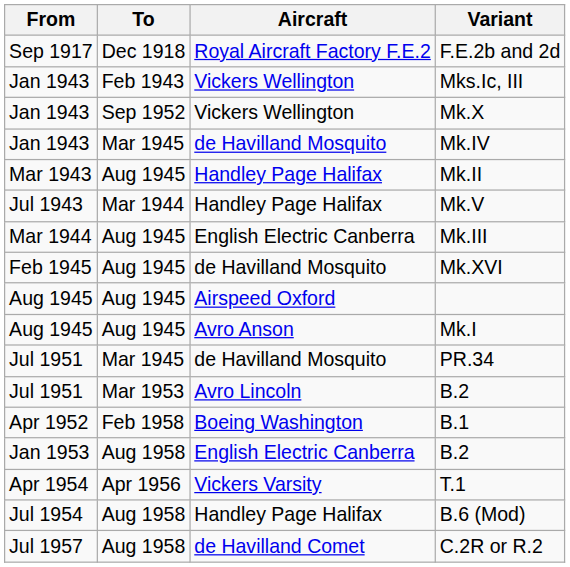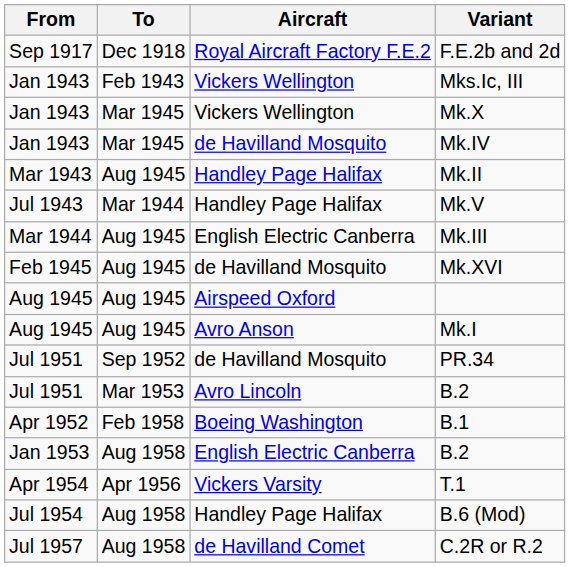 <table class="wikitable">
 <tr>
 <th>From</th>
 <th>To</th>
 <th>Aircraft</th>
 <th>Variant</th>
 </tr>
 <tr>
 <td>Sep 1917</td>
 <td>Dec 1918</td>
 <td><a href='#'>Royal Aircraft Factory F.E.2</a></td>
 <td>F.E.2b and 2d</td>
 </tr>
 <tr>
 <td>Jan 1943</td>
 <td>Feb 1943</td>
 <td><a href='#'>Vickers Wellington</a></td>
 <td>Mks.Ic, III</td>
 </tr>
 <tr>
 <td>Jan 1943</td>
-<td>Sep 1952</td>
+<td>Mar 1945</td>
 <td>Vickers Wellington</td>
 <td>Mk.X</td>
 </tr>
 <tr>
 <td>Jan 1943</td>
 <td>Mar 1945</td>
 <td><a href='#'>de Havilland Mosquito</a></td>
 <td>Mk.IV</td>
 </tr>
 <tr>
 <td>Mar 1943</td>
 <td>Aug 1945</td>
 <td><a href='#'>Handley Page Halifax</a></td>
 <td>Mk.II</td>
 </tr>
 <tr>
 <td>Jul 1943</td>
 <td>Mar 1944</td>
 <td>Handley Page Halifax</td>
 <td>Mk.V</td>
 </tr>
 <tr>
 <td>Mar 1944</td>
 <td>Aug 1945</td>
 <td>English Electric Canberra</td>
 <td>Mk.III</td>
 </tr>
 <tr>
 <td>Feb 1945</td>
 <td>Aug 1945</td>
 <td>de Havilland Mosquito</td>
 <td>Mk.XVI</td>
 </tr>
 <tr>
 <td>Aug 1945</td>
 <td>Aug 1945</td>
 <td><a href='#'>Airspeed Oxford</a></td>
 <td></td>
 </tr>
 <tr>
 <td>Aug 1945</td>
 <td>Aug 1945</td>
 <td><a href='#'>Avro Anson</a></td>
 <td>Mk.I</td>
 </tr>
 <tr>
 <td>Jul 1951</td>
-<td>Mar 1945</td>
+<td>Sep 1952</td>
 <td>de Havilland Mosquito</td>
 <td>PR.34</td>
 </tr>
 <tr>
 <td>Jul 1951</td>
 <td>Mar 1953</td>
 <td><a href='#'>Avro Lincoln</a></td>
 <td>B.2</td>
 </tr>
 <tr>
 <td>Apr 1952</td>
 <td>Feb 1958</td>
 <td><a href='#'>Boeing Washington</a></td>
 <td>B.1</td>
 </tr>
 <tr>
 <td>Jan 1953</td>
 <td>Aug 1958</td>
 <td><a href='#'>English Electric Canberra</a></td>
 <td>B.2</td>
 </tr>
 <tr>
 <td>Apr 1954</td>
 <td>Apr 1956</td>
 <td><a href='#'>Vickers Varsity</a></td>
 <td>T.1</td>
 </tr>
 <tr>
 <td>Jul 1954</td>
 <td>Aug 1958</td>
 <td>Handley Page Halifax</td>
 <td>B.6 (Mod)</td>
 </tr>
 <tr>
 <td>Jul 1957</td>
 <td>Aug 1958</td>
 <td><a href='#'>de Havilland Comet</a></td>
 <td>C.2R or R.2</td>
 </tr>
 </table>
